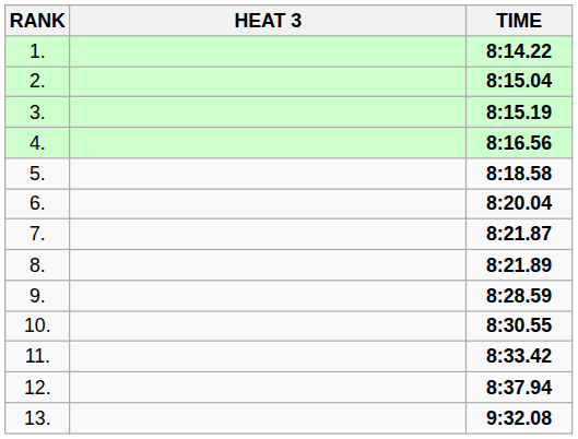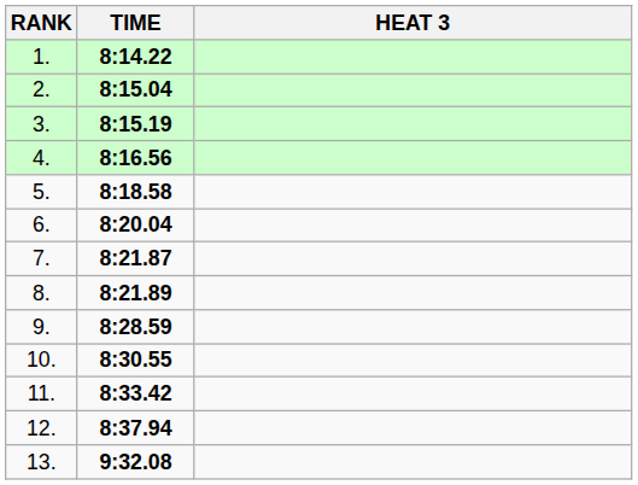 <table class="wikitable" style="border-collapse: collapse; font-size: 90%;">
 <tr>
 <th>RANK</th>
+<th style="width: 5em">TIME</th>
 <th style="width: 20em">HEAT 3</th>
-<th style="width: 5em">TIME</th>
 </tr>
 <tr style="background:#ccffcc;">
 <td align="center">1.</td>
+<td align="center"><strong>8:14.22</strong></td>
 <td></td>
-<td align="center"><strong>8:14.22</strong></td>
 </tr>
 <tr style="background:#ccffcc;">
 <td align="center">2.</td>
+<td align="center"><strong>8:15.04</strong></td>
 <td></td>
-<td align="center"><strong>8:15.04</strong></td>
 </tr>
 <tr style="background:#ccffcc;">
 <td align="center">3.</td>
+<td align="center"><strong>8:15.19</strong></td>
 <td></td>
-<td align="center"><strong>8:15.19</strong></td>
 </tr>
 <tr style="background:#ccffcc;">
 <td align="center">4.</td>
+<td align="center"><strong>8:16.56</strong></td>
 <td></td>
-<td align="center"><strong>8:16.56</strong></td>
 </tr>
 <tr>
 <td align="center">5.</td>
+<td align="center"><strong>8:18.58</strong></td>
 <td></td>
-<td align="center"><strong>8:18.58</strong></td>
 </tr>
 <tr>
 <td align="center">6.</td>
+<td align="center"><strong>8:20.04</strong></td>
 <td></td>
-<td align="center"><strong>8:20.04</strong></td>
 </tr>
 <tr>
 <td align="center">7.</td>
+<td align="center"><strong>8:21.87</strong></td>
 <td></td>
-<td align="center"><strong>8:21.87</strong></td>
 </tr>
 <tr>
 <td align="center">8.</td>
+<td align="center"><strong>8:21.89</strong></td>
 <td></td>
-<td align="center"><strong>8:21.89</strong></td>
 </tr>
 <tr>
 <td align="center">9.</td>
+<td align="center"><strong>8:28.59</strong></td>
 <td></td>
-<td align="center"><strong>8:28.59</strong></td>
 </tr>
 <tr>
 <td align="center">10.</td>
+<td align="center"><strong>8:30.55</strong></td>
 <td></td>
-<td align="center"><strong>8:30.55</strong></td>
 </tr>
 <tr>
 <td align="center">11.</td>
+<td align="center"><strong>8:33.42</strong></td>
 <td></td>
-<td align="center"><strong>8:33.42</strong></td>
 </tr>
 <tr>
 <td align="center">12.</td>
+<td align="center"><strong>8:37.94</strong></td>
 <td></td>
-<td align="center"><strong>8:37.94</strong></td>
 </tr>
 <tr>
 <td align="center">13.</td>
+<td align="center"><strong>9:32.08</strong></td>
 <td></td>
-<td align="center"><strong>9:32.08</strong></td>
 </tr>
 </table>
